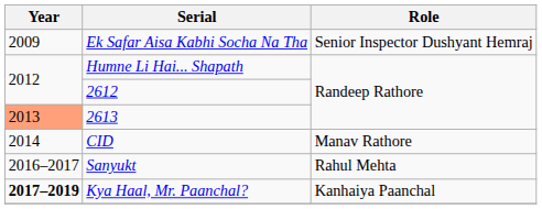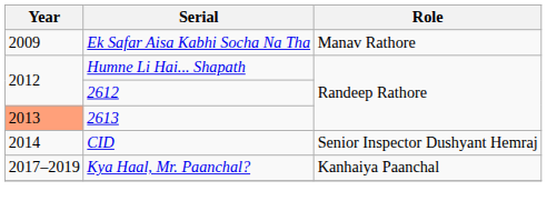 <table class="wikitable sortable">
 <tr>
 <th>Year</th>
 <th>Serial</th>
 <th>Role</th>
 </tr>
 <tr>
 <td>2009</td>
 <td><em><a href='#'>Ek Safar Aisa Kabhi Socha Na Tha</a></em></td>
-<td>Senior Inspector Dushyant Hemraj</td>
+<td>Manav Rathore</td>
 </tr>
 <tr>
 <td rowspan="2">2012</td>
 <td><em><a href='#'>Humne Li Hai... Shapath</a></em></td>
 <td rowspan="3">Randeep Rathore</td>
 </tr>
 <tr>
 <td><em><a href='#'>2612</a></em></td>
 </tr>
 <tr>
 <td style="background: lightsalmon;">2013</td>
 <td><em><a href='#'>2613</a></em></td>
 </tr>
 <tr>
 <td>2014</td>
 <td><em><a href='#'>CID</a></em></td>
-<td>Manav Rathore</td>
+<td>Senior Inspector Dushyant Hemraj</td>
 </tr>
 <tr>
-<td>2016–2017</td>
-<td><em><a href='#'>Sanyukt</a></em></td>
-<td>Rahul Mehta</td>
-</tr>
-<tr>
-<td><strong>2017–2019</strong></td>
+<td>2017–2019</td>
 <td><em><a href='#'>Kya Haal, Mr. Paanchal?</a></em></td>
 <td>Kanhaiya Paanchal</td>
 </tr>
 <tr>
 </tr>
 </table>
